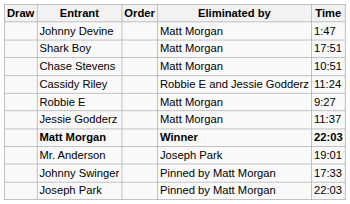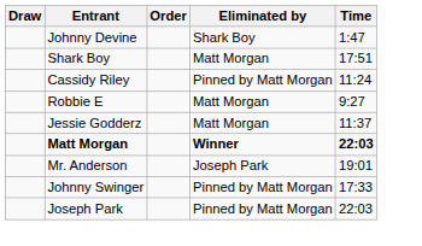 <table class="wikitable sortable">
 <tr>
 <th>Draw</th>
 <th>Entrant</th>
 <th>Order</th>
 <th>Eliminated by</th>
 <th>Time</th>
 </tr>
 <tr>
 <td></td>
 <td>Johnny Devine</td>
 <td></td>
-<td>Matt Morgan</td>
+<td>Shark Boy</td>
 <td>1:47</td>
 </tr>
 <tr>
 <td></td>
 <td>Shark Boy</td>
 <td></td>
 <td>Matt Morgan</td>
 <td>17:51</td>
 </tr>
 <tr>
 <td></td>
-<td>Chase Stevens</td>
-<td></td>
-<td>Matt Morgan</td>
-<td>10:51</td>
-</tr>
-<tr>
-<td></td>
 <td>Cassidy Riley</td>
 <td></td>
-<td>Robbie E and Jessie Godderz</td>
+<td>Pinned by Matt Morgan</td>
 <td>11:24</td>
 </tr>
 <tr>
 <td></td>
 <td>Robbie E</td>
 <td></td>
 <td>Matt Morgan</td>
 <td>9:27</td>
 </tr>
 <tr>
 <td></td>
 <td>Jessie Godderz</td>
 <td></td>
 <td>Matt Morgan</td>
 <td>11:37</td>
 </tr>
 <tr>
 <td><strong></strong></td>
 <td><strong>Matt Morgan</strong></td>
 <td><strong></strong></td>
 <td><strong>Winner</strong></td>
 <td><strong>22:03</strong></td>
 </tr>
 <tr>
 <td></td>
 <td>Mr. Anderson</td>
 <td></td>
 <td>Joseph Park</td>
 <td>19:01</td>
 </tr>
 <tr>
 <td></td>
 <td>Johnny Swinger</td>
 <td></td>
 <td>Pinned by Matt Morgan</td>
 <td>17:33</td>
 </tr>
 <tr>
 <td></td>
 <td>Joseph Park</td>
 <td></td>
 <td>Pinned by Matt Morgan</td>
 <td>22:03</td>
 </tr>
 </table>
